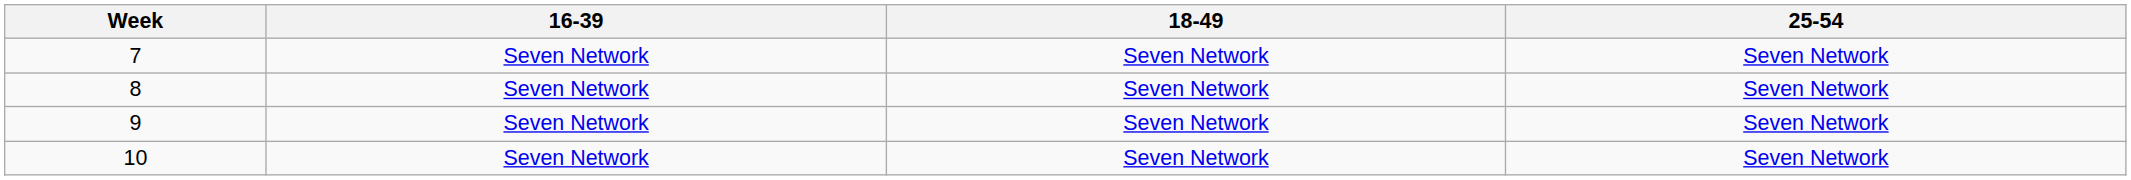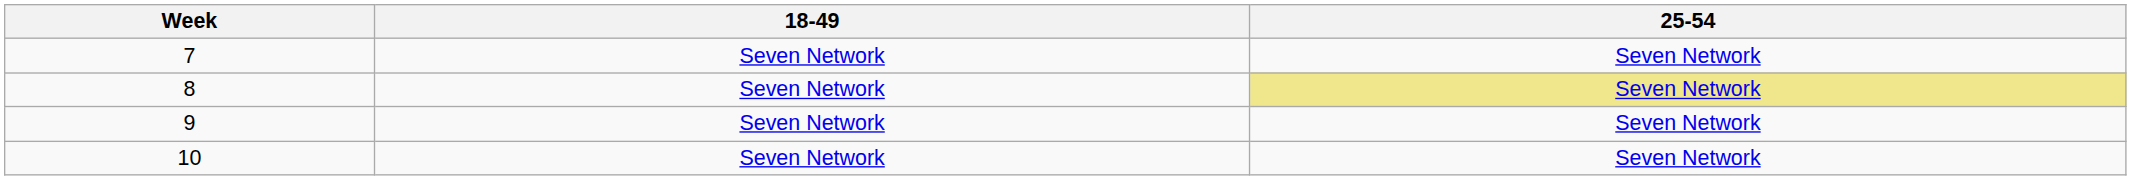 <table class="wikitable" style="width:100%;">
 <tr>
 <th>Week</th>
-<th>16-39</th>
 <th>18-49</th>
 <th>25-54</th>
 </tr>
 <tr>
 <td colspan="1" align=center>7</td>
 <td colspan="1" align=center><a href='#'>Seven Network</a></td>
 <td colspan="1" align=center><a href='#'>Seven Network</a></td>
-<td colspan="1" align=center><a href='#'>Seven Network</a></td>
 </tr>
 <tr>
 <td colspan="1" align=center>8</td>
 <td colspan="1" align=center><a href='#'>Seven Network</a></td>
-<td colspan="1" align=center><a href='#'>Seven Network</a></td>
-<td colspan="1" align=center><a href='#'>Seven Network</a></td>
+<td colspan="1" align=center style="background: khaki;"><a href='#'>Seven Network</a></td>
 </tr>
 <tr>
 <td colspan="1" align=center>9</td>
-<td colspan="1" align=center><a href='#'>Seven Network</a></td>
 <td colspan="1" align=center><a href='#'>Seven Network</a></td>
 <td colspan="1" align=center><a href='#'>Seven Network</a></td>
 </tr>
 <tr>
 <td colspan="1" align=center>10</td>
 <td colspan="1" align=center><a href='#'>Seven Network</a></td>
 <td colspan="1" align=center><a href='#'>Seven Network</a></td>
-<td colspan="1" align=center><a href='#'>Seven Network</a></td>
 </tr>
 </table>
